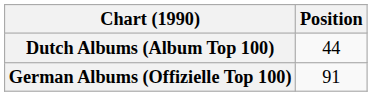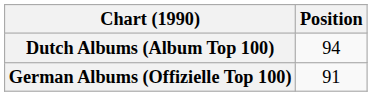 <table class="wikitable sortable plainrowheaders" style="text-align:center">
 <tr>
 <th scope="col">Chart (1990)</th>
 <th scope="col">Position</th>
 </tr>
 <tr>
 <th scope="row">Dutch Albums (Album Top 100)</th>
-<td>44</td>
+<td>94</td>
 </tr>
 <tr>
 <th scope="row">German Albums (Offizielle Top 100)</th>
 <td>91</td>
 </tr>
 </table>
